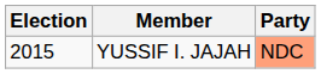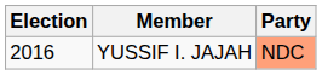 <table class="wikitable">
 <tr>
 <th>Election</th>
 <th>Member</th>
 <th>Party</th>
 </tr>
 <tr>
-<td>2015</td>
+<td>2016</td>
 <td>YUSSIF I. JAJAH</td>
 <td style="background: lightsalmon;">NDC</td>
 </tr>
 </table>
